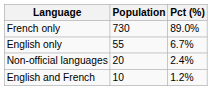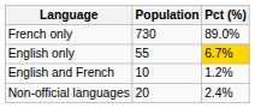 <table class="wikitable">
 <tr>
 <th>Language</th>
 <th>Population</th>
 <th>Pct (%)</th>
 </tr>
 <tr>
 <td>French only</td>
 <td>730</td>
 <td>89.0%</td>
 </tr>
 <tr>
 <td>English only</td>
 <td>55</td>
-<td>6.7%</td>
+<td style="background: gold;">6.7%</td>
+</tr>
+<tr>
+<td>English and French</td>
+<td>10</td>
+<td>1.2%</td>
 </tr>
 <tr>
 <td>Non-official languages</td>
 <td>20</td>
 <td>2.4%</td>
 </tr>
-<tr>
-<td>English and French</td>
-<td>10</td>
-<td>1.2%</td>
-</tr>
 </table>
